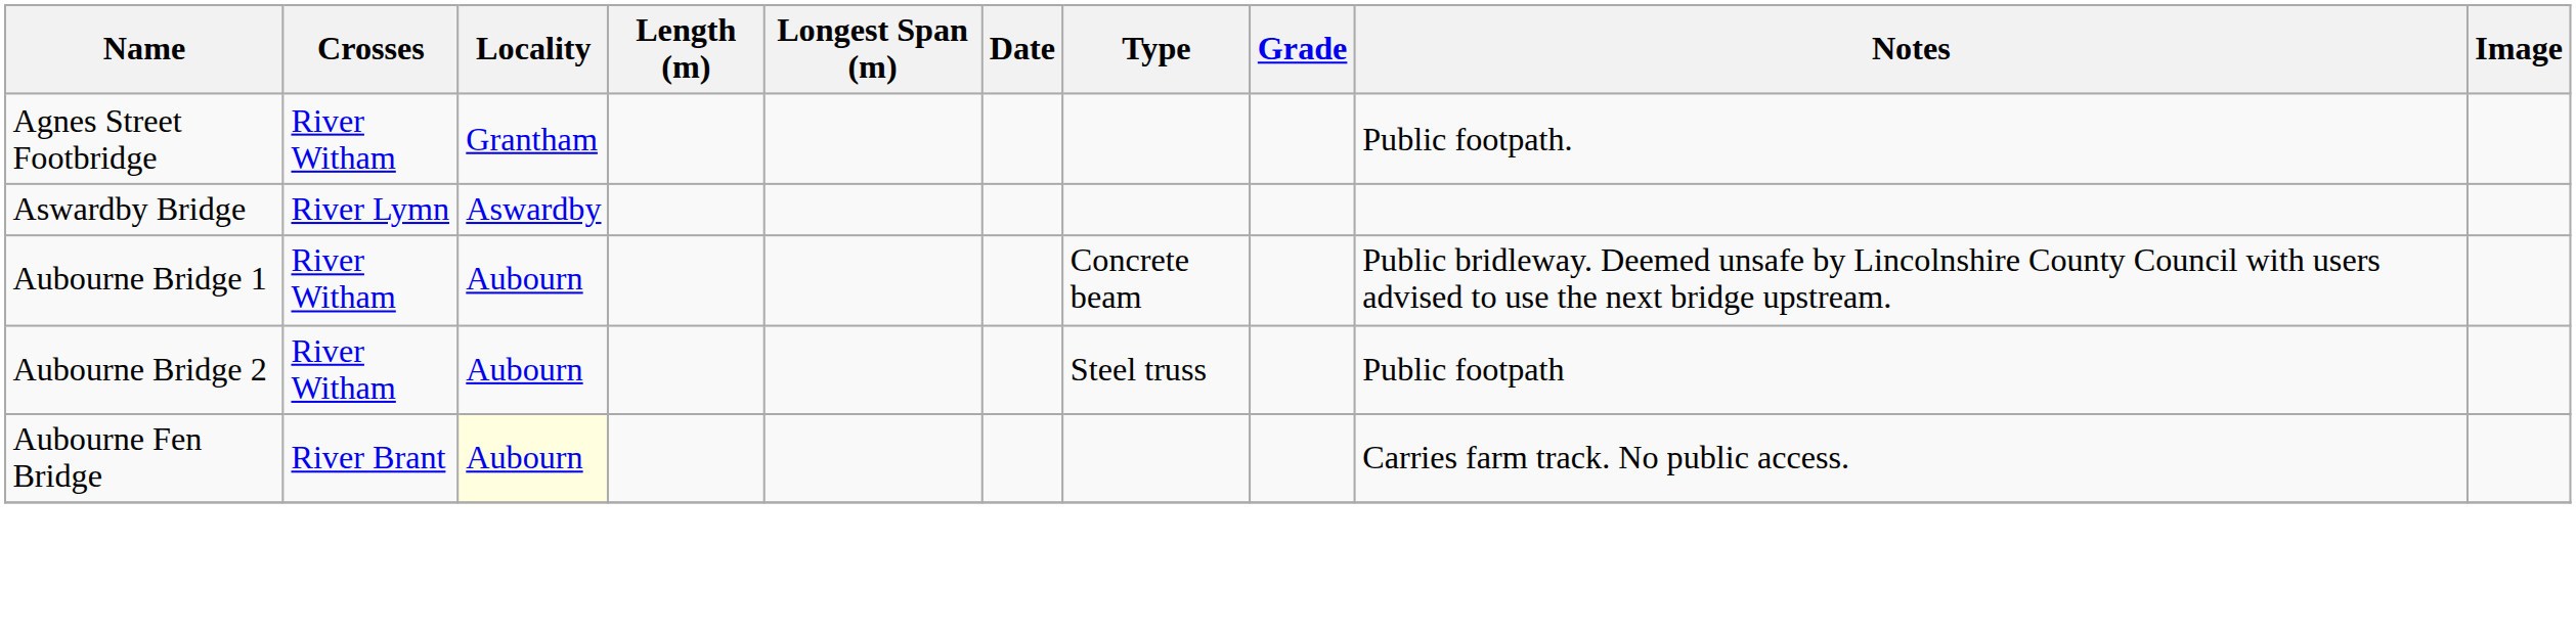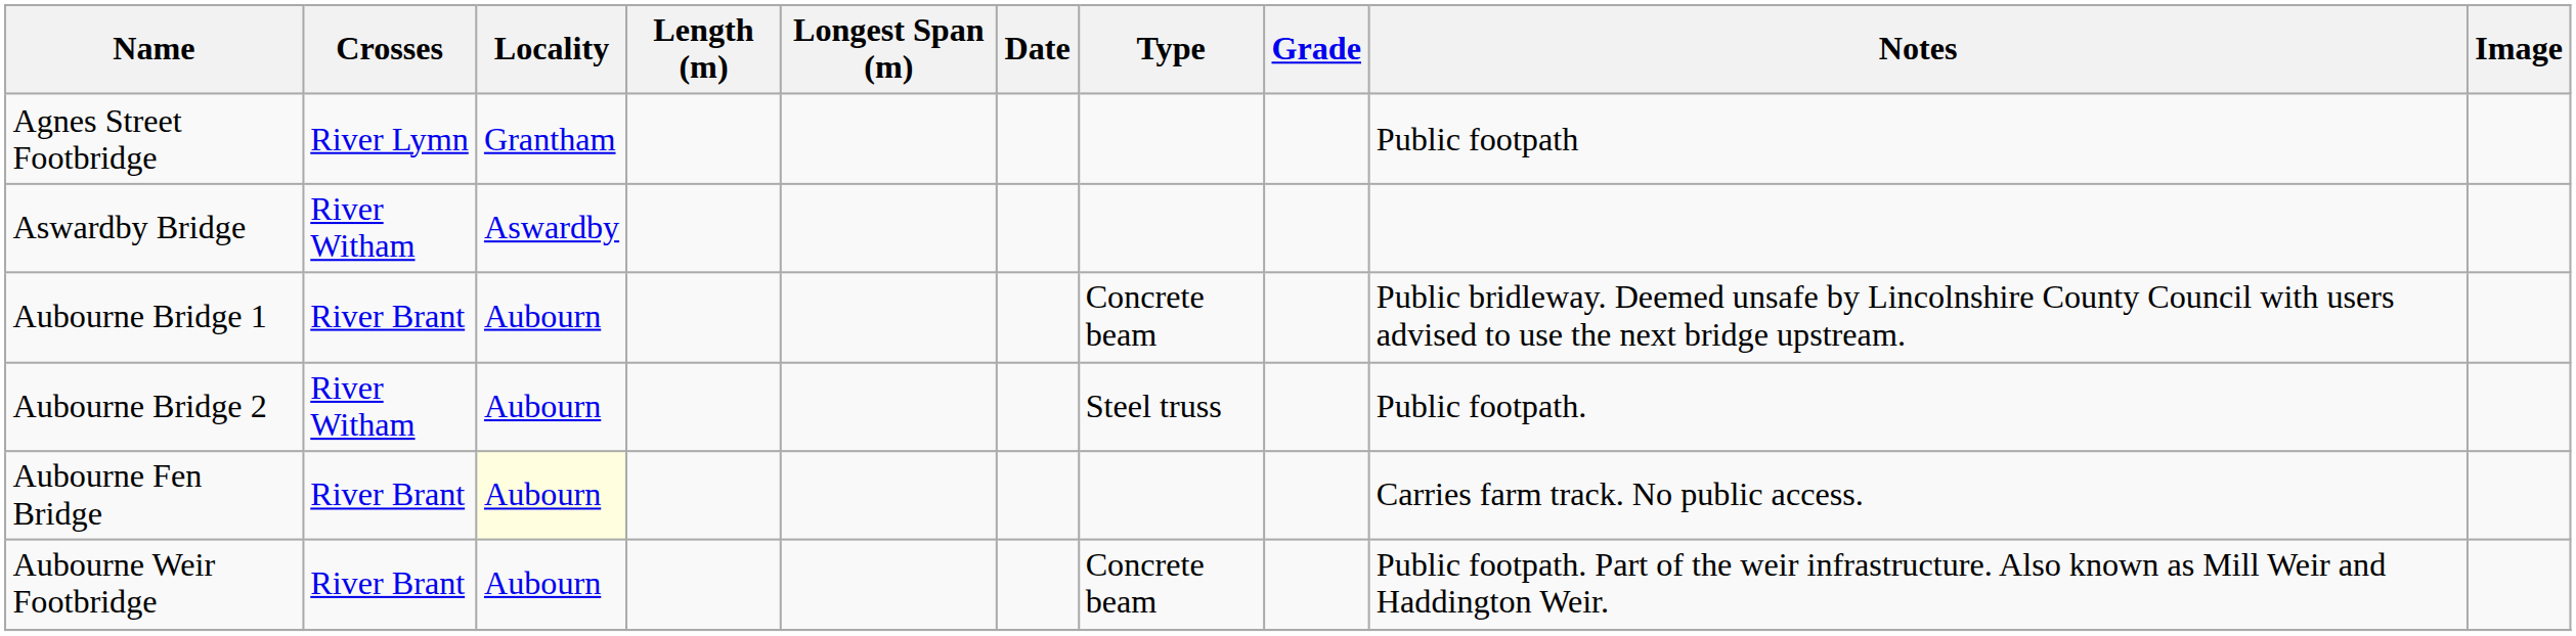 <table class="wikitable sortable">
 <tr>
 <th>Name</th>
 <th>Crosses</th>
 <th>Locality</th>
 <th>Length (m)</th>
 <th>Longest Span (m)</th>
 <th>Date</th>
 <th>Type</th>
 <th><a href='#'>Grade</a></th>
 <th class="unsortable">Notes</th>
 <th class="unsortable">Image</th>
 </tr>
 <tr>
 <td>Agnes Street Footbridge</td>
-<td><a href='#'>River Witham</a></td>
+<td><a href='#'>River Lymn</a></td>
 <td><a href='#'>Grantham</a></td>
 <td></td>
 <td></td>
 <td></td>
 <td></td>
 <td></td>
-<td>Public footpath.</td>
+<td>Public footpath</td>
 <td></td>
 </tr>
 <tr>
 <td>Aswardby Bridge</td>
-<td><a href='#'>River Lymn</a></td>
+<td><a href='#'>River Witham</a></td>
 <td><a href='#'>Aswardby</a></td>
 <td></td>
 <td></td>
 <td></td>
 <td></td>
 <td></td>
 <td></td>
 <td></td>
 </tr>
 <tr>
 <td>Aubourne Bridge 1</td>
-<td><a href='#'>River Witham</a></td>
+<td><a href='#'>River Brant</a></td>
 <td><a href='#'>Aubourn</a></td>
 <td></td>
 <td></td>
 <td></td>
 <td>Concrete beam</td>
 <td></td>
 <td>Public bridleway. Deemed unsafe by Lincolnshire County Council with users advised to use the next bridge upstream.</td>
 <td></td>
 </tr>
 <tr>
 <td>Aubourne Bridge 2</td>
 <td><a href='#'>River Witham</a></td>
 <td><a href='#'>Aubourn</a></td>
 <td></td>
 <td></td>
 <td></td>
 <td>Steel truss</td>
 <td></td>
-<td>Public footpath</td>
+<td>Public footpath.</td>
 <td></td>
 </tr>
 <tr>
 <td>Aubourne Fen Bridge</td>
 <td><a href='#'>River Brant</a></td>
 <td style="background: lightyellow;"><a href='#'>Aubourn</a></td>
 <td></td>
 <td></td>
 <td></td>
 <td></td>
 <td></td>
 <td>Carries farm track. No public access.</td>
 <td></td>
 </tr>
 <tr>
+<td>Aubourne Weir Footbridge</td>
+<td><a href='#'>River Brant</a></td>
+<td><a href='#'>Aubourn</a></td>
+<td></td>
+<td></td>
+<td></td>
+<td>Concrete beam</td>
+<td></td>
+<td>Public footpath. Part of the weir infrastructure. Also known as Mill Weir and Haddington Weir.</td>
+<td></td>
+</tr>
+<tr>
 </tr>
 </table>
